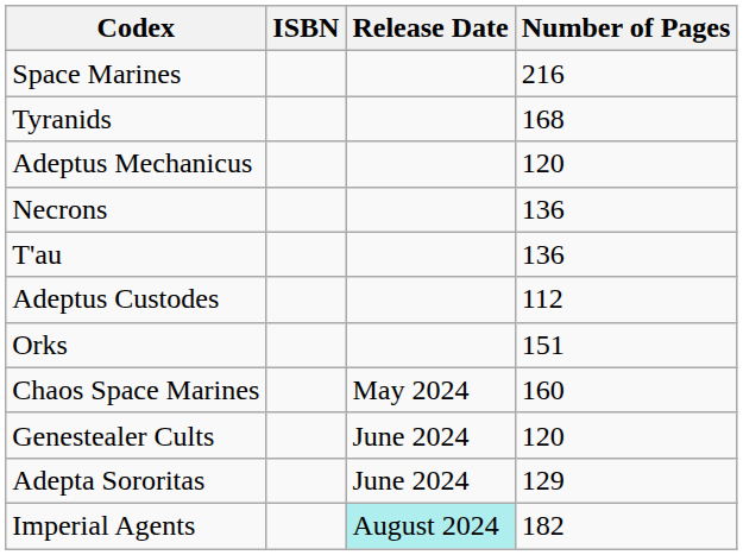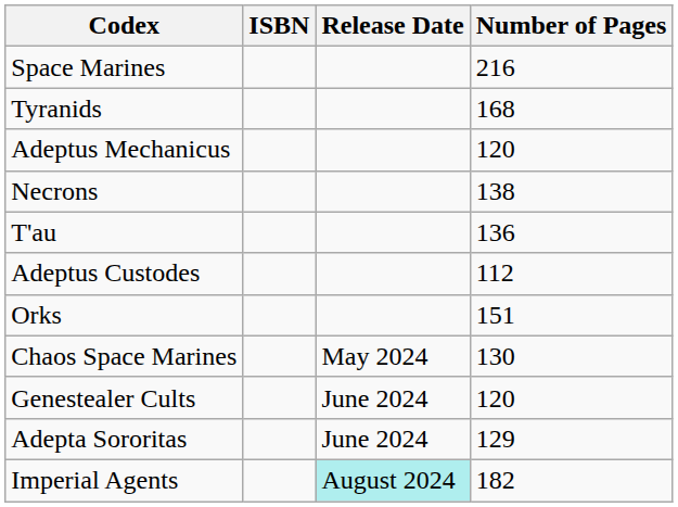 <table class="wikitable sortable">
 <tr>
 <th>Codex</th>
 <th>ISBN</th>
 <th>Release Date</th>
 <th>Number of Pages</th>
 </tr>
 <tr>
 <td>Space Marines</td>
 <td></td>
 <td></td>
 <td>216</td>
 </tr>
 <tr>
 <td>Tyranids</td>
 <td></td>
 <td></td>
 <td>168</td>
 </tr>
 <tr>
 <td>Adeptus Mechanicus</td>
 <td></td>
 <td></td>
 <td>120</td>
 </tr>
 <tr>
 <td>Necrons</td>
 <td></td>
 <td></td>
-<td>136</td>
+<td>138</td>
 </tr>
 <tr>
 <td>T'au</td>
 <td></td>
 <td></td>
 <td>136</td>
 </tr>
 <tr>
 <td>Adeptus Custodes</td>
 <td></td>
 <td></td>
 <td>112</td>
 </tr>
 <tr>
 <td>Orks</td>
 <td></td>
 <td></td>
 <td>151</td>
 </tr>
 <tr>
 <td>Chaos Space Marines</td>
 <td></td>
 <td>May 2024</td>
-<td>160</td>
+<td>130</td>
 </tr>
 <tr>
 <td>Genestealer Cults</td>
 <td></td>
 <td>June 2024</td>
 <td>120</td>
 </tr>
 <tr>
 <td>Adepta Sororitas</td>
 <td></td>
 <td>June 2024</td>
 <td>129</td>
 </tr>
 <tr>
 <td>Imperial Agents</td>
 <td></td>
 <td style="background: paleturquoise;">August 2024</td>
 <td>182</td>
 </tr>
 </table>
